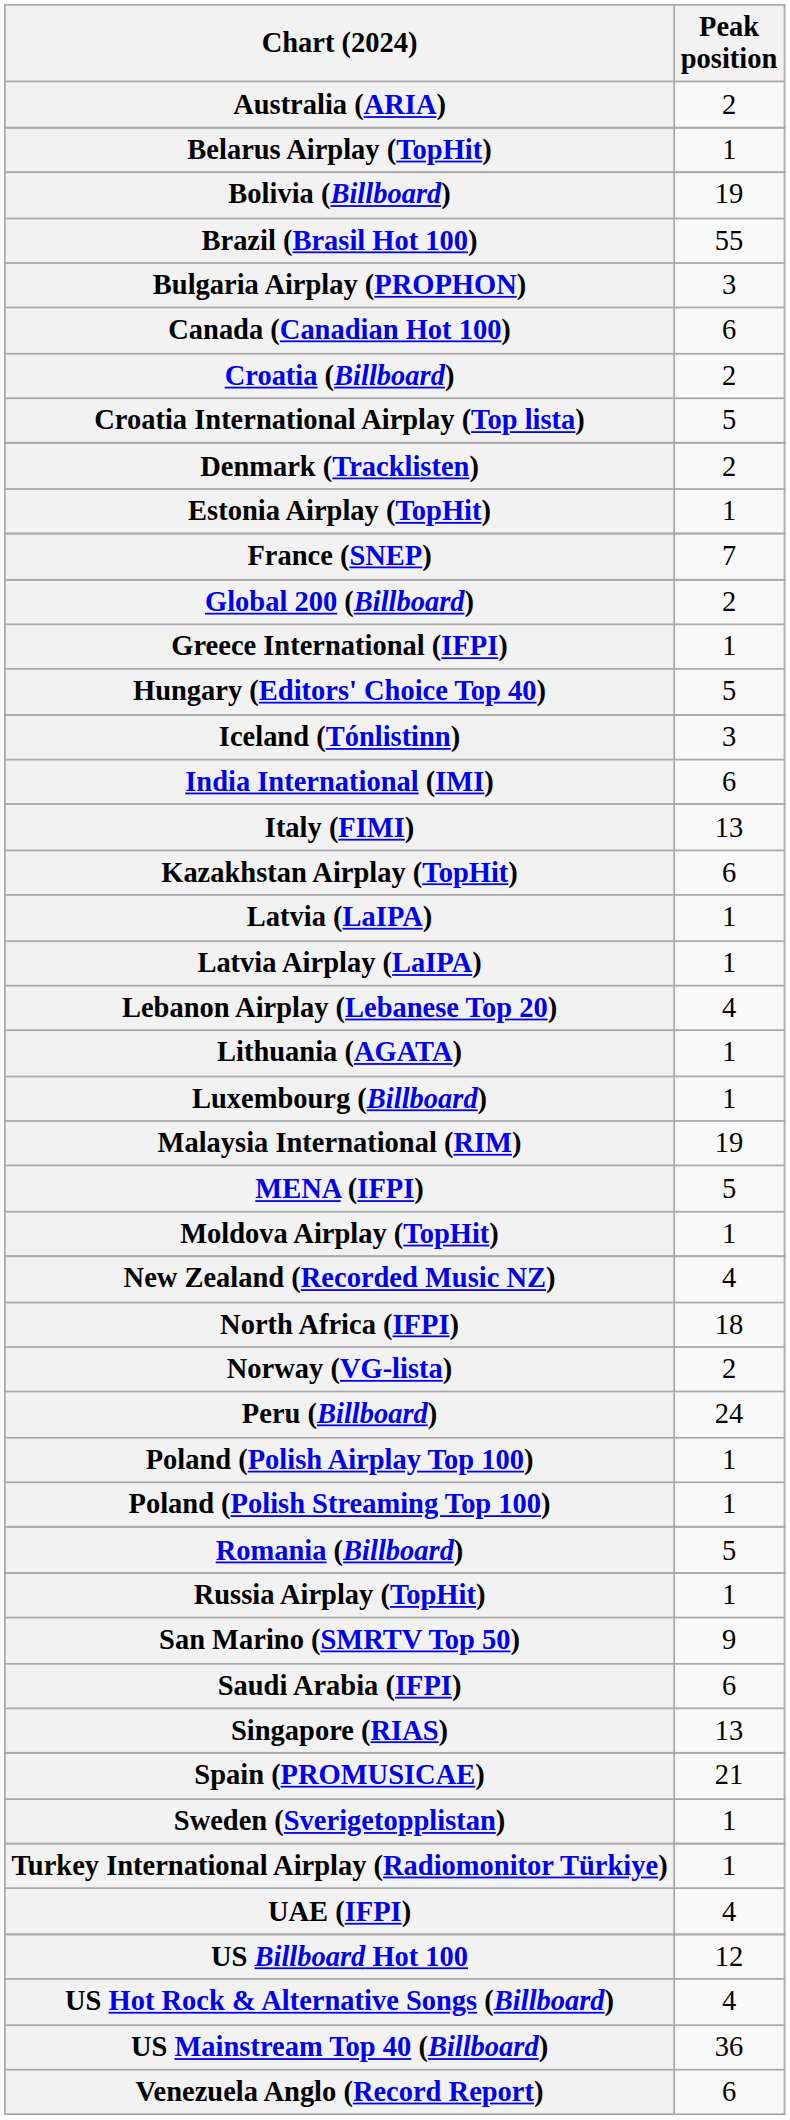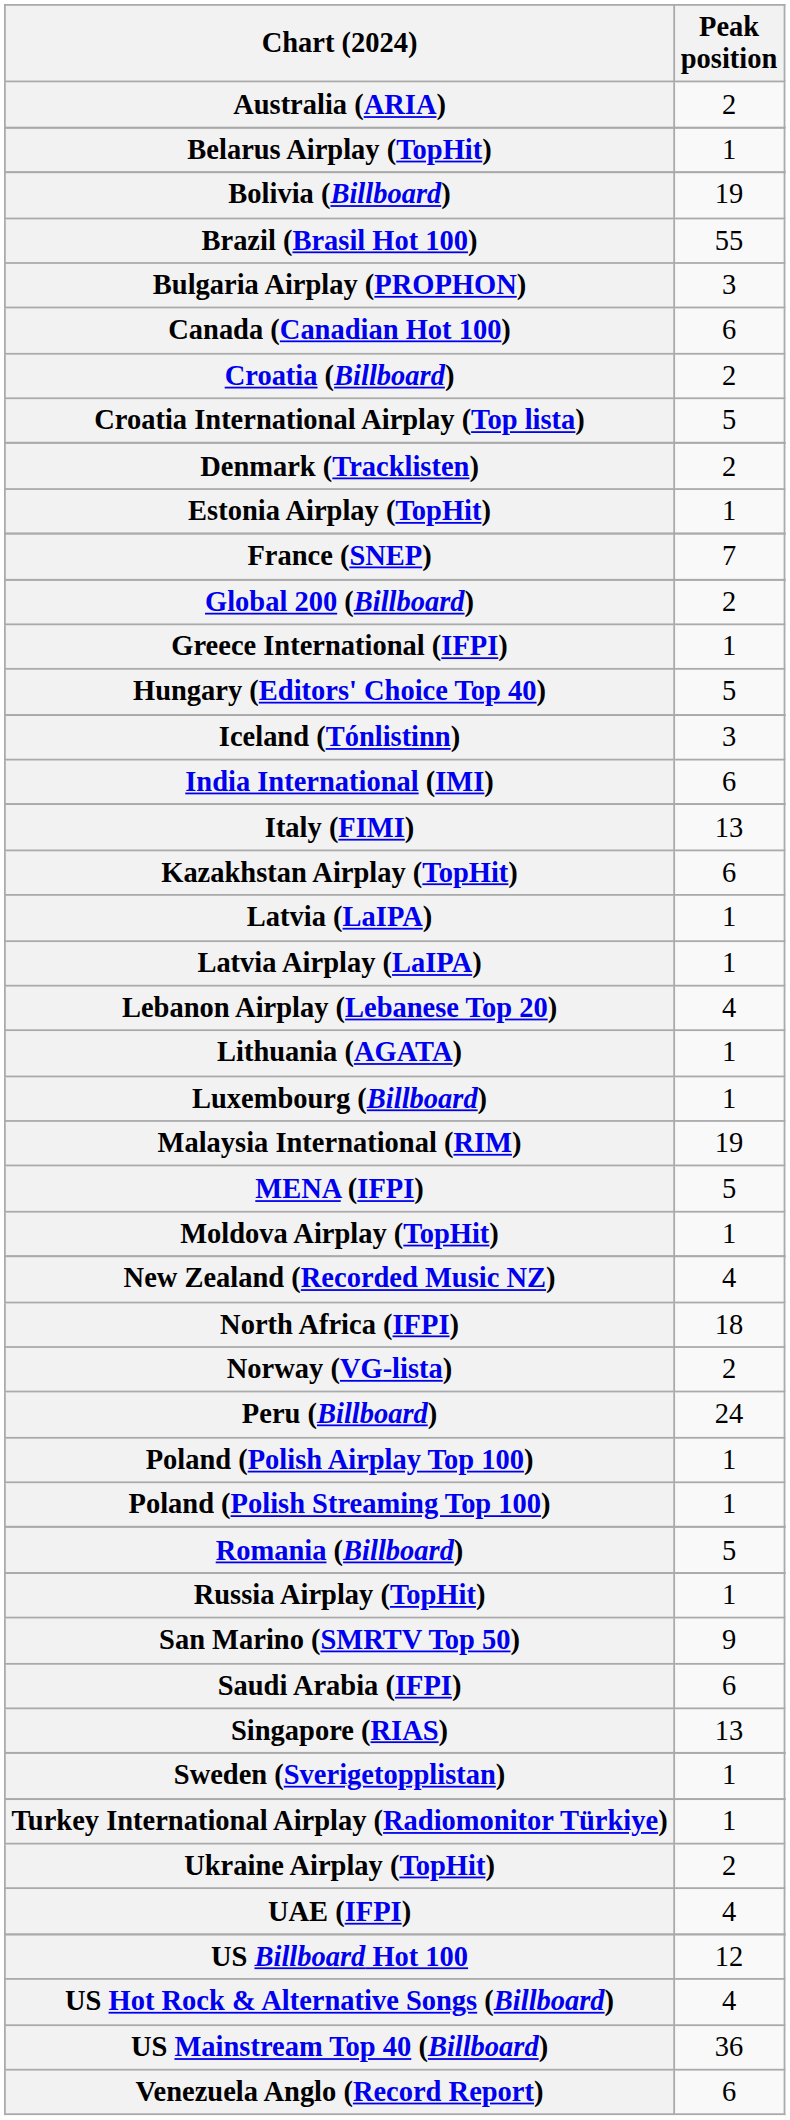 <table class="wikitable sortable plainrowheaders" style="text-align:center">
 <tr>
 <th scope="col">Chart (2024)</th>
 <th scope="col">Peak<br>position</th>
 </tr>
 <tr>
 <th scope="row">Australia (<a href='#'>ARIA</a>)</th>
 <td>2</td>
 </tr>
 <tr>
 </tr>
 <tr>
 <th scope="row">Belarus Airplay (<a href='#'>TopHit</a>)</th>
 <td>1</td>
 </tr>
 <tr>
 </tr>
 <tr>
 </tr>
 <tr>
 <th scope="row">Bolivia (<em><a href='#'>Billboard</a></em>)</th>
 <td>19</td>
 </tr>
 <tr>
 <th scope="row">Brazil (<a href='#'>Brasil Hot 100</a>)</th>
 <td>55</td>
 </tr>
 <tr>
 <th scope="row">Bulgaria Airplay (<a href='#'>PROPHON</a>)</th>
 <td>3</td>
 </tr>
 <tr>
 <th scope="row">Canada (<a href='#'>Canadian Hot 100</a>)</th>
 <td>6</td>
 </tr>
 <tr>
 <th scope="row"><a href='#'>Croatia</a> (<em><a href='#'>Billboard</a></em>)</th>
 <td>2</td>
 </tr>
 <tr>
 <th scope="row">Croatia International Airplay (<a href='#'>Top lista</a>)</th>
 <td>5</td>
 </tr>
 <tr>
 </tr>
 <tr>
 </tr>
 <tr>
 </tr>
 <tr>
 <th scope="row">Denmark (<a href='#'>Tracklisten</a>)</th>
 <td>2</td>
 </tr>
 <tr>
 <th scope="row">Estonia Airplay (<a href='#'>TopHit</a>)</th>
 <td>1</td>
 </tr>
 <tr>
 </tr>
 <tr>
 <th scope="row">France (<a href='#'>SNEP</a>)</th>
 <td>7</td>
 </tr>
 <tr>
 </tr>
 <tr>
 <th scope="row"><a href='#'>Global 200</a> (<em><a href='#'>Billboard</a></em>)</th>
 <td>2</td>
 </tr>
 <tr>
 <th scope="row">Greece International (<a href='#'>IFPI</a>)</th>
 <td>1</td>
 </tr>
 <tr>
 <th scope="row">Hungary (<a href='#'>Editors' Choice Top 40</a>)</th>
 <td>5</td>
 </tr>
 <tr>
 </tr>
 <tr>
 <th scope="row">Iceland (<a href='#'>Tónlistinn</a>)</th>
 <td>3</td>
 </tr>
 <tr>
 <th scope="row"><a href='#'>India International</a> (<a href='#'>IMI</a>)</th>
 <td>6</td>
 </tr>
 <tr>
 </tr>
 <tr>
 <th scope="row">Italy (<a href='#'>FIMI</a>)</th>
 <td>13</td>
 </tr>
 <tr>
 <th scope="row">Kazakhstan Airplay (<a href='#'>TopHit</a>)</th>
 <td>6</td>
 </tr>
 <tr>
 <th scope="row">Latvia (<a href='#'>LaIPA</a>)</th>
 <td>1</td>
 </tr>
 <tr>
 <th scope="row">Latvia Airplay (<a href='#'>LaIPA</a>)</th>
 <td>1</td>
 </tr>
 <tr>
 <th scope="row">Lebanon Airplay (<a href='#'>Lebanese Top 20</a>)</th>
 <td>4</td>
 </tr>
 <tr>
 <th scope="row">Lithuania (<a href='#'>AGATA</a>)</th>
 <td>1</td>
 </tr>
 <tr>
 <th scope="row">Luxembourg (<em><a href='#'>Billboard</a></em>)</th>
 <td>1</td>
 </tr>
 <tr>
 <th scope="row">Malaysia International (<a href='#'>RIM</a>)</th>
 <td>19</td>
 </tr>
 <tr>
 <th scope="row"><a href='#'>MENA</a> (<a href='#'>IFPI</a>)</th>
 <td>5</td>
 </tr>
 <tr>
 <th scope="row">Moldova Airplay (<a href='#'>TopHit</a>)</th>
 <td>1</td>
 </tr>
 <tr>
 </tr>
 <tr>
 </tr>
 <tr>
 <th scope="row">New Zealand (<a href='#'>Recorded Music NZ</a>)</th>
 <td>4</td>
 </tr>
 <tr>
 <th scope="row">North Africa (<a href='#'>IFPI</a>)</th>
 <td>18</td>
 </tr>
 <tr>
 <th scope="row">Norway (<a href='#'>VG-lista</a>)</th>
 <td>2</td>
 </tr>
 <tr>
 <th scope="row">Peru (<em><a href='#'>Billboard</a></em>)</th>
 <td>24</td>
 </tr>
 <tr>
 <th scope="row">Poland (<a href='#'>Polish Airplay Top 100</a>)</th>
 <td>1</td>
 </tr>
 <tr>
 <th scope="row">Poland (<a href='#'>Polish Streaming Top 100</a>)</th>
 <td>1</td>
 </tr>
 <tr>
 </tr>
 <tr>
 <th scope="row"><a href='#'>Romania</a> (<em><a href='#'>Billboard</a></em>)</th>
 <td>5</td>
 </tr>
 <tr>
 </tr>
 <tr>
 </tr>
 <tr>
 <th scope="row">Russia Airplay (<a href='#'>TopHit</a>)</th>
 <td>1</td>
 </tr>
 <tr>
 <th scope="row">San Marino (<a href='#'>SMRTV Top 50</a>)</th>
 <td>9</td>
 </tr>
 <tr>
 <th scope="row">Saudi Arabia (<a href='#'>IFPI</a>)</th>
 <td>6</td>
 </tr>
 <tr>
 <th scope="row">Singapore (<a href='#'>RIAS</a>)</th>
 <td>13</td>
 </tr>
 <tr>
 </tr>
 <tr>
 </tr>
 <tr>
 </tr>
 <tr>
-<th scope="row">Spain (<a href='#'>PROMUSICAE</a>)</th>
-<td>21</td>
-</tr>
-<tr>
 <th scope="row">Sweden (<a href='#'>Sverigetopplistan</a>)</th>
 <td>1</td>
 </tr>
 <tr>
 </tr>
 <tr>
 <th scope="row">Turkey International Airplay (<a href='#'>Radiomonitor Türkiye</a>)</th>
 <td>1</td>
+</tr>
+<tr>
+<th scope="row">Ukraine Airplay (<a href='#'>TopHit</a>)</th>
+<td>2</td>
 </tr>
 <tr>
 <th scope="row">UAE (<a href='#'>IFPI</a>)</th>
 <td>4</td>
 </tr>
 <tr>
 </tr>
 <tr>
 <th scope="row">US <a href='#'><em>Billboard</em> Hot 100</a></th>
 <td>12</td>
 </tr>
 <tr>
 <th scope="row">US <a href='#'>Hot Rock & Alternative Songs</a> (<em><a href='#'>Billboard</a></em>)</th>
 <td>4</td>
 </tr>
 <tr>
 <th scope="row">US <a href='#'>Mainstream Top 40</a> (<em><a href='#'>Billboard</a></em>)</th>
 <td>36</td>
 </tr>
 <tr>
 <th scope="row">Venezuela Anglo (<a href='#'>Record Report</a>)</th>
 <td>6</td>
 </tr>
 </table>
